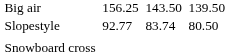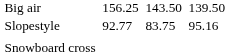 <table>
 <tr>
 <td>Big air</td>
 <td></td>
 <td>156.25</td>
 <td></td>
 <td>143.50</td>
 <td></td>
 <td>139.50</td>
 </tr>
 <tr>
 <td>Slopestyle</td>
 <td></td>
 <td>92.77</td>
 <td></td>
-<td>83.74</td>
+<td>83.75</td>
 <td></td>
-<td>80.50</td>
+<td>95.16</td>
 </tr>
 <tr>
 <td></td>
 <td colspan="2"></td>
 <td colspan="2"></td>
 <td colspan="2"></td>
 </tr>
 <tr>
 <td>Snowboard cross</td>
 <td colspan="2"></td>
 <td colspan="2"></td>
 <td colspan="2"></td>
 </tr>
 </table>
